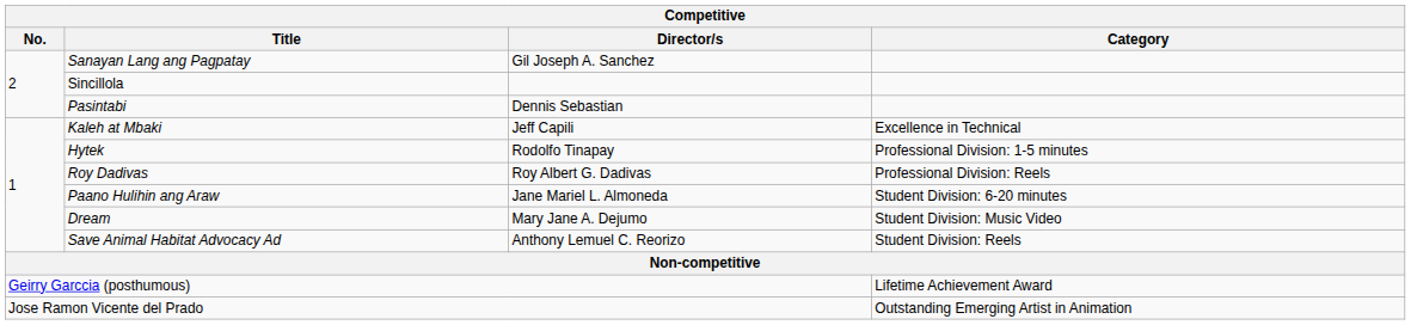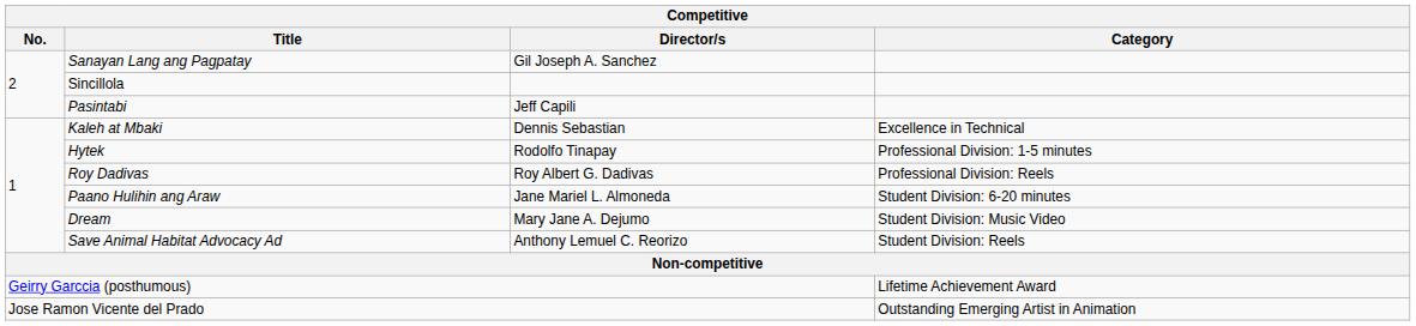 <table class="wikitable sortable plainrowheaders" style="border:none; margin:0; width:100%;">
 <tr>
 <th colspan="4">Competitive</th>
 </tr>
 <tr>
 <th>No.</th>
 <th>Title</th>
 <th>Director/s</th>
 <th>Category</th>
 </tr>
 <tr>
 <td rowspan="3">2</td>
 <td><em>Sanayan Lang ang Pagpatay</em></td>
 <td>Gil Joseph A. Sanchez</td>
 <td></td>
 </tr>
 <tr>
 <td>Sincillola</td>
 <td></td>
 <td></td>
 </tr>
 <tr>
 <td><em>Pasintabi</em></td>
-<td>Dennis Sebastian</td>
+<td>Jeff Capili</td>
 <td></td>
 </tr>
 <tr>
 <td rowspan="6">1</td>
 <td><em>Kaleh at Mbaki</em></td>
-<td>Jeff Capili</td>
+<td>Dennis Sebastian</td>
 <td>Excellence in Technical</td>
 </tr>
 <tr>
 <td><em>Hytek</em></td>
 <td>Rodolfo Tinapay</td>
 <td>Professional Division: 1-5 minutes</td>
 </tr>
 <tr>
 <td><em>Roy Dadivas</em></td>
 <td>Roy Albert G. Dadivas</td>
 <td>Professional Division: Reels</td>
 </tr>
 <tr>
 <td><em>Paano Hulihin ang Araw</em></td>
 <td>Jane Mariel L. Almoneda</td>
 <td>Student Division: 6-20 minutes</td>
 </tr>
 <tr>
 <td><em>Dream</em></td>
 <td>Mary Jane A. Dejumo</td>
 <td>Student Division: Music Video</td>
 </tr>
 <tr>
 <td><em>Save Animal Habitat Advocacy Ad</em></td>
 <td>Anthony Lemuel C. Reorizo</td>
 <td>Student Division: Reels</td>
 </tr>
 <tr>
 <th colspan="4">Non-competitive</th>
 </tr>
 <tr>
 <td colspan="3"><a href='#'>Geirry Garccia</a> (posthumous)</td>
 <td>Lifetime Achievement Award</td>
 </tr>
 <tr>
 <td colspan="3">Jose Ramon Vicente del Prado</td>
 <td>Outstanding Emerging Artist in Animation</td>
 </tr>
 </table>
